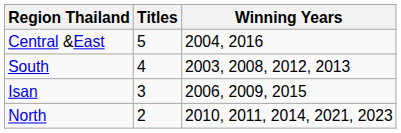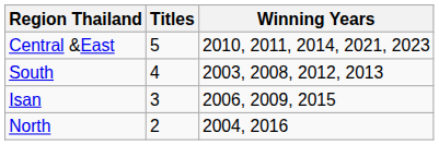 <table class="wikitable" style="font-size: 95%;">
 <tr>
 <th bgcolor="#efefef">Region Thailand</th>
 <th bgcolor="#efefef">Titles</th>
 <th bgcolor="#efefef">Winning Years</th>
 </tr>
 <tr>
 <td><a href='#'>Central</a> &<a href='#'>East</a></td>
 <td>5</td>
-<td>2004, 2016</td>
+<td>2010, 2011, 2014, 2021, 2023</td>
 </tr>
 <tr>
 <td><a href='#'>South</a></td>
 <td>4</td>
 <td>2003, 2008, 2012, 2013</td>
 </tr>
 <tr>
 <td><a href='#'>Isan</a></td>
 <td>3</td>
 <td>2006, 2009, 2015</td>
 </tr>
 <tr>
 <td><a href='#'>North</a></td>
 <td>2</td>
-<td>2010, 2011, 2014, 2021, 2023</td>
+<td>2004, 2016</td>
 </tr>
 </table>
